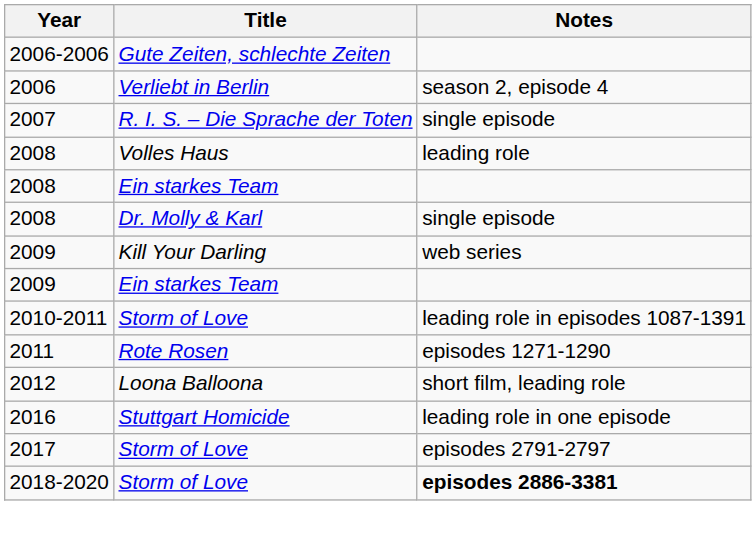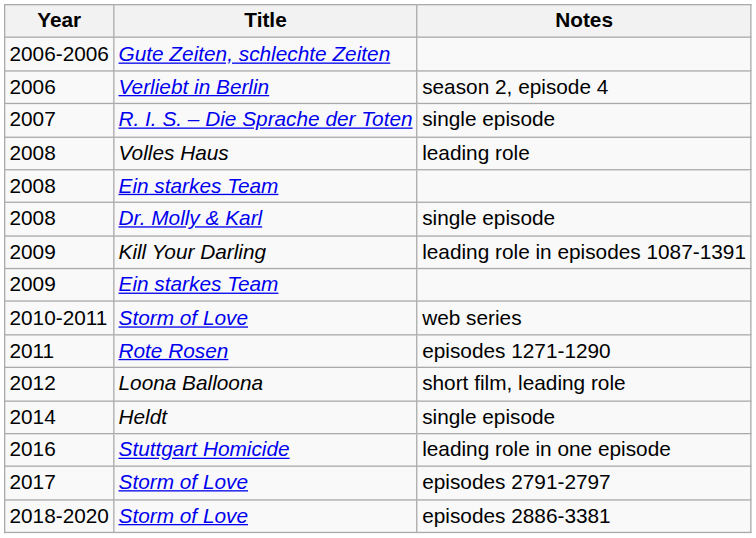 <table class="wikitable">
 <tr>
 <th>Year</th>
 <th>Title</th>
 <th>Notes</th>
 </tr>
 <tr>
 <td>2006-2006</td>
 <td><em><a href='#'>Gute Zeiten, schlechte Zeiten</a></em></td>
 <td></td>
 </tr>
 <tr>
 <td>2006</td>
 <td><em><a href='#'>Verliebt in Berlin</a></em></td>
 <td>season 2, episode 4</td>
 </tr>
 <tr>
 <td>2007</td>
 <td><em><a href='#'>R. I. S. – Die Sprache der Toten</a></em></td>
 <td>single episode</td>
 </tr>
 <tr>
 <td>2008</td>
 <td><em>Volles Haus</em></td>
 <td>leading role</td>
 </tr>
 <tr>
 <td>2008</td>
 <td><em><a href='#'>Ein starkes Team</a></em></td>
 <td></td>
 </tr>
 <tr>
 <td>2008</td>
 <td><em><a href='#'>Dr. Molly & Karl</a></em></td>
 <td>single episode</td>
 </tr>
 <tr>
 <td>2009</td>
 <td><em>Kill Your Darling</em></td>
-<td>web series</td>
+<td>leading role in episodes 1087-1391</td>
 </tr>
 <tr>
 <td>2009</td>
 <td><em><a href='#'>Ein starkes Team</a></em></td>
 <td></td>
 </tr>
 <tr>
 <td>2010-2011</td>
 <td><em><a href='#'>Storm of Love</a></em></td>
-<td>leading role in episodes 1087-1391</td>
+<td>web series</td>
 </tr>
 <tr>
 <td>2011</td>
 <td><em><a href='#'>Rote Rosen</a></em></td>
 <td>episodes 1271-1290</td>
 </tr>
 <tr>
 <td>2012</td>
 <td><em>Loona Balloona</em></td>
 <td>short film, leading role</td>
+</tr>
+<tr>
+<td>2014</td>
+<td><em>Heldt</em></td>
+<td>single episode</td>
 </tr>
 <tr>
 <td>2016</td>
 <td><em><a href='#'>Stuttgart Homicide</a></em></td>
 <td>leading role in one episode</td>
 </tr>
 <tr>
 <td>2017</td>
 <td><em><a href='#'>Storm of Love</a></em></td>
 <td>episodes 2791-2797</td>
 </tr>
 <tr>
 <td>2018-2020</td>
 <td><em><a href='#'>Storm of Love</a></em></td>
-<td><strong>episodes 2886-3381</strong></td>
+<td>episodes 2886-3381</td>
 </tr>
 </table>
